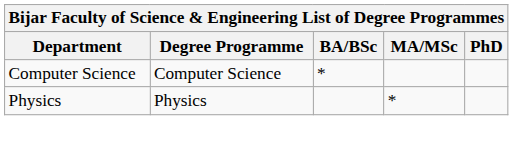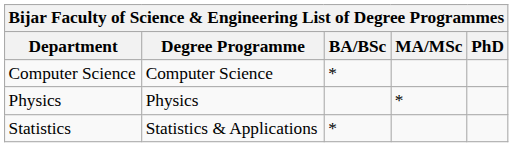 <table class="wikitable">
 <tr>
 <th colspan="5">Bijar Faculty of Science & Engineering List of Degree Programmes</th>
 </tr>
 <tr>
 <th>Department</th>
 <th>Degree Programme</th>
 <th>BA/BSc</th>
 <th>MA/MSc</th>
 <th>PhD</th>
 </tr>
 <tr>
 <td>Computer Science</td>
 <td>Computer Science</td>
 <td>*</td>
 <td></td>
 <td></td>
 </tr>
 <tr>
 <td>Physics</td>
 <td>Physics</td>
 <td></td>
 <td>*</td>
 <td></td>
 </tr>
+<tr>
+<td>Statistics</td>
+<td>Statistics & Applications</td>
+<td>*</td>
+<td></td>
+<td></td>
+</tr>
 </table>
